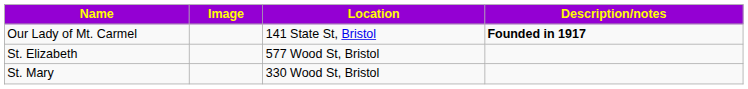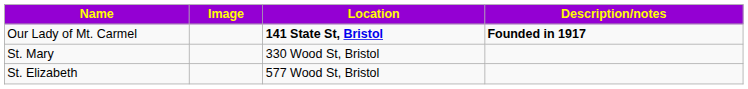 <table class="wikitable sortable" style="width:75%">
 <tr>
 <th style="background:darkviolet; color:yellow;" width="25%"><strong>Name</strong></th>
 <th style="background:darkviolet; color:yellow;" width="10%"><strong>Image</strong></th>
 <th style="background:darkviolet; color:yellow;" width="30%"><strong>Location</strong></th>
 <th style="background:darkviolet; color:yellow;" width="35%"><strong>Description/notes</strong></th>
 </tr>
 <tr>
 <td>Our Lady of Mt. Carmel</td>
 <td></td>
-<td>141 State St, <a href='#'>Bristol</a></td>
+<td><strong>141 State St, <a href='#'>Bristol</a></strong></td>
 <td><strong>Founded in 1917</strong></td>
+</tr>
+<tr>
+<td>St. Mary</td>
+<td></td>
+<td>330 Wood St, Bristol</td>
+<td></td>
 </tr>
 <tr>
 <td>St. Elizabeth</td>
 <td></td>
 <td>577 Wood St, Bristol</td>
 <td></td>
 </tr>
-<tr>
-<td>St. Mary</td>
-<td></td>
-<td>330 Wood St, Bristol</td>
-<td></td>
-</tr>
 </table>
